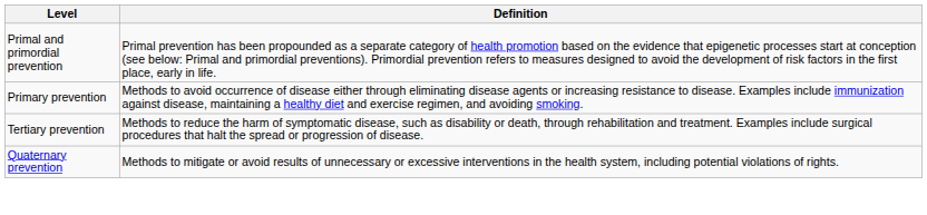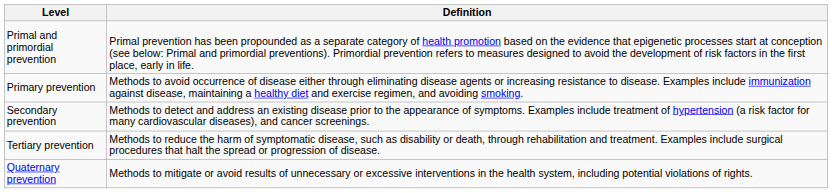 <table class="wikitable">
 <tr>
 <th>Level</th>
 <th>Definition</th>
 </tr>
 <tr>
 <td>Primal and primordial prevention</td>
 <td><br>Primal prevention has been propounded as a separate category of <a href='#'>health promotion</a> based on the evidence that epigenetic processes start at conception (see below: Primal and primordial preventions). Primordial prevention refers to measures designed to avoid the development of risk factors in the first place, early in life.</td>
 </tr>
 <tr>
 <td>Primary prevention</td>
 <td>Methods to avoid occurrence of disease either through eliminating disease agents or increasing resistance to disease. Examples include <a href='#'>immunization</a> against disease, maintaining a <a href='#'>healthy diet</a> and exercise regimen, and avoiding <a href='#'>smoking</a>.</td>
 </tr>
 <tr>
+<td>Secondary prevention</td>
+<td>Methods to detect and address an existing disease prior to the appearance of symptoms. Examples include treatment of <a href='#'>hypertension</a> (a risk factor for many cardiovascular diseases), and cancer screenings.</td>
+</tr>
+<tr>
 <td>Tertiary prevention</td>
 <td>Methods to reduce the harm of symptomatic disease, such as disability or death, through rehabilitation and treatment. Examples include surgical procedures that halt the spread or progression of disease.</td>
 </tr>
 <tr>
 <td><a href='#'>Quaternary prevention</a></td>
 <td>Methods to mitigate or avoid results of unnecessary or excessive interventions in the health system, including potential violations of rights.</td>
 </tr>
 </table>
